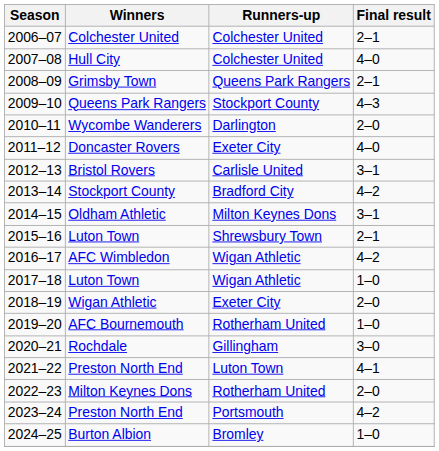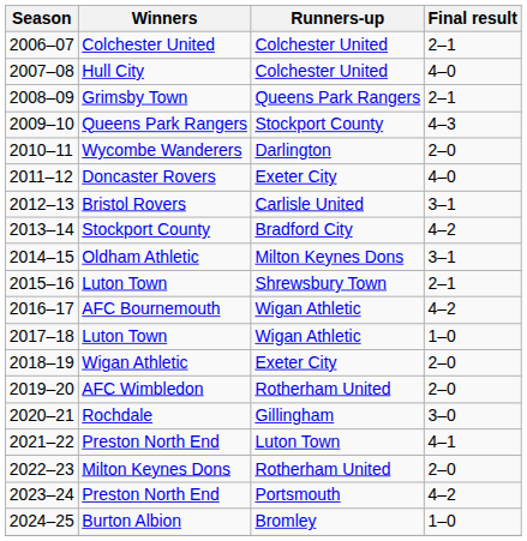 <table class="wikitable">
 <tr>
 <th>Season</th>
 <th>Winners</th>
 <th>Runners-up</th>
 <th>Final result</th>
 </tr>
 <tr>
 <td>2006–07</td>
 <td><a href='#'>Colchester United</a></td>
 <td><a href='#'>Colchester United</a></td>
 <td>2–1</td>
 </tr>
 <tr>
 <td>2007–08</td>
 <td><a href='#'>Hull City</a></td>
 <td><a href='#'>Colchester United</a></td>
 <td>4–0</td>
 </tr>
 <tr>
 <td>2008–09</td>
 <td><a href='#'>Grimsby Town</a></td>
 <td><a href='#'>Queens Park Rangers</a></td>
 <td>2–1</td>
 </tr>
 <tr>
 <td>2009–10</td>
 <td><a href='#'>Queens Park Rangers</a></td>
 <td><a href='#'>Stockport County</a></td>
 <td>4–3</td>
 </tr>
 <tr>
 <td>2010–11</td>
 <td><a href='#'>Wycombe Wanderers</a></td>
 <td><a href='#'>Darlington</a></td>
 <td>2–0</td>
 </tr>
 <tr>
 <td>2011–12</td>
 <td><a href='#'>Doncaster Rovers</a></td>
 <td><a href='#'>Exeter City</a></td>
 <td>4–0</td>
 </tr>
 <tr>
 <td>2012–13</td>
 <td><a href='#'>Bristol Rovers</a></td>
 <td><a href='#'>Carlisle United</a></td>
 <td>3–1</td>
 </tr>
 <tr>
 <td>2013–14</td>
 <td><a href='#'>Stockport County</a></td>
 <td><a href='#'>Bradford City</a></td>
 <td>4–2</td>
 </tr>
 <tr>
 <td>2014–15</td>
 <td><a href='#'>Oldham Athletic</a></td>
 <td><a href='#'>Milton Keynes Dons</a></td>
 <td>3–1</td>
 </tr>
 <tr>
 <td>2015–16</td>
 <td><a href='#'>Luton Town</a></td>
 <td><a href='#'>Shrewsbury Town</a></td>
 <td>2–1</td>
 </tr>
 <tr>
 <td>2016–17</td>
-<td><a href='#'>AFC Wimbledon</a></td>
+<td><a href='#'>AFC Bournemouth</a></td>
 <td><a href='#'>Wigan Athletic</a></td>
 <td>4–2</td>
 </tr>
 <tr>
 <td>2017–18</td>
 <td><a href='#'>Luton Town</a></td>
 <td><a href='#'>Wigan Athletic</a></td>
 <td>1–0</td>
 </tr>
 <tr>
 <td>2018–19</td>
 <td><a href='#'>Wigan Athletic</a></td>
 <td><a href='#'>Exeter City</a></td>
 <td>2–0</td>
 </tr>
 <tr>
 <td>2019–20</td>
-<td><a href='#'>AFC Bournemouth</a></td>
+<td><a href='#'>AFC Wimbledon</a></td>
 <td><a href='#'>Rotherham United</a></td>
-<td>1–0</td>
+<td>2–0</td>
 </tr>
 <tr>
 <td>2020–21</td>
 <td><a href='#'>Rochdale</a></td>
 <td><a href='#'>Gillingham</a></td>
 <td>3–0</td>
 </tr>
 <tr>
 <td>2021–22</td>
 <td><a href='#'>Preston North End</a></td>
 <td><a href='#'>Luton Town</a></td>
 <td>4–1</td>
 </tr>
 <tr>
 <td>2022–23</td>
 <td><a href='#'>Milton Keynes Dons</a></td>
 <td><a href='#'>Rotherham United</a></td>
 <td>2–0</td>
 </tr>
 <tr>
 <td>2023–24</td>
 <td><a href='#'>Preston North End</a></td>
 <td><a href='#'>Portsmouth</a></td>
 <td>4–2</td>
 </tr>
 <tr>
 <td>2024–25</td>
 <td><a href='#'>Burton Albion</a></td>
 <td><a href='#'>Bromley</a></td>
 <td>1–0</td>
 </tr>
 <tr>
 </tr>
 </table>
